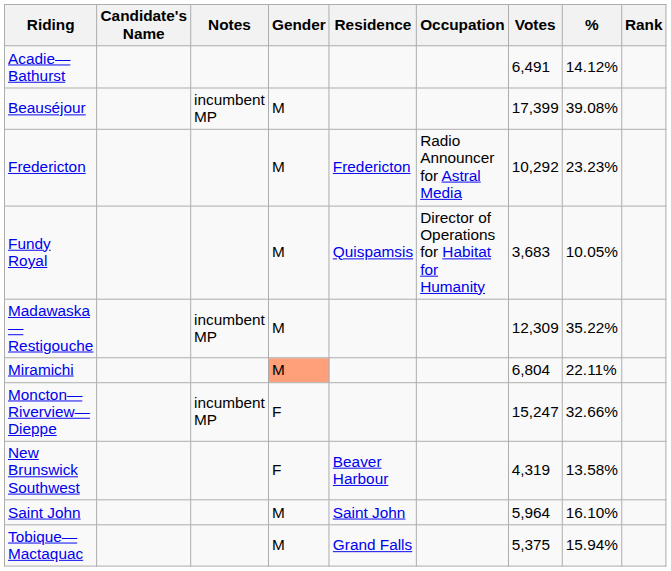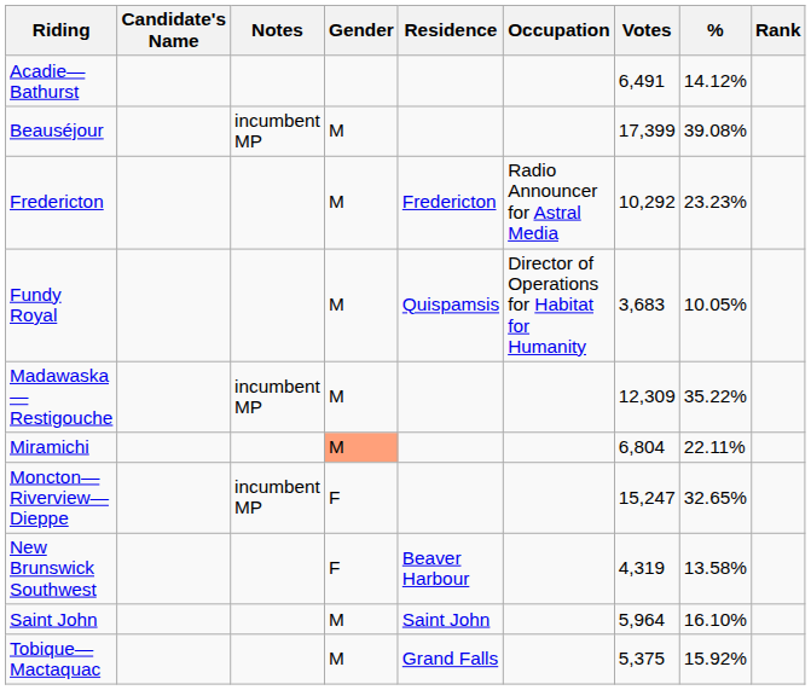 <table class="wikitable sortable">
 <tr>
 <th style="width:250px;">Riding<br></th>
 <th style="width:150px;">Candidate's Name</th>
 <th style="width:300px;">Notes</th>
 <th>Gender</th>
 <th>Residence</th>
 <th>Occupation</th>
 <th>Votes</th>
 <th>%</th>
 <th>Rank</th>
 </tr>
 <tr>
 <td><a href='#'>Acadie—Bathurst</a></td>
 <td></td>
 <td></td>
 <td></td>
 <td></td>
 <td></td>
 <td>6,491</td>
 <td>14.12%</td>
 <td></td>
 </tr>
 <tr>
 <td><a href='#'>Beauséjour</a></td>
 <td></td>
 <td>incumbent MP</td>
 <td>M</td>
 <td></td>
 <td></td>
 <td>17,399</td>
 <td>39.08%</td>
 <td></td>
 </tr>
 <tr>
 <td><a href='#'>Fredericton</a></td>
 <td></td>
 <td></td>
 <td>M</td>
 <td><a href='#'>Fredericton</a></td>
 <td>Radio Announcer for <a href='#'>Astral Media</a></td>
 <td>10,292</td>
 <td>23.23%</td>
 <td></td>
 </tr>
 <tr>
 <td><a href='#'>Fundy Royal</a></td>
 <td></td>
 <td></td>
 <td>M</td>
 <td><a href='#'>Quispamsis</a></td>
 <td>Director of Operations for <a href='#'>Habitat for Humanity</a></td>
 <td>3,683</td>
 <td>10.05%</td>
 <td></td>
 </tr>
 <tr>
 <td><a href='#'>Madawaska—Restigouche</a></td>
 <td></td>
 <td>incumbent MP</td>
 <td>M</td>
 <td></td>
 <td></td>
 <td>12,309</td>
 <td>35.22%</td>
 <td></td>
 </tr>
 <tr>
 <td><a href='#'>Miramichi</a></td>
 <td></td>
 <td></td>
 <td style="background: lightsalmon;">M</td>
 <td></td>
 <td></td>
 <td>6,804</td>
 <td>22.11%</td>
 <td></td>
 </tr>
 <tr>
 <td><a href='#'>Moncton—Riverview—Dieppe</a></td>
 <td></td>
 <td>incumbent MP</td>
 <td>F</td>
 <td></td>
 <td></td>
 <td>15,247</td>
-<td>32.66%</td>
+<td>32.65%</td>
 <td></td>
 </tr>
 <tr>
 <td><a href='#'>New Brunswick Southwest</a></td>
 <td></td>
 <td></td>
 <td>F</td>
 <td><a href='#'>Beaver Harbour</a></td>
 <td></td>
 <td>4,319</td>
 <td>13.58%</td>
 <td></td>
 </tr>
 <tr>
 <td><a href='#'>Saint John</a></td>
 <td></td>
 <td></td>
 <td>M</td>
 <td><a href='#'>Saint John</a></td>
 <td></td>
 <td>5,964</td>
 <td>16.10%</td>
 <td></td>
 </tr>
 <tr>
 <td><a href='#'>Tobique—Mactaquac</a></td>
 <td></td>
 <td></td>
 <td>M</td>
 <td><a href='#'>Grand Falls</a></td>
 <td></td>
 <td>5,375</td>
-<td>15.94%</td>
+<td>15.92%</td>
 <td></td>
 </tr>
 </table>
